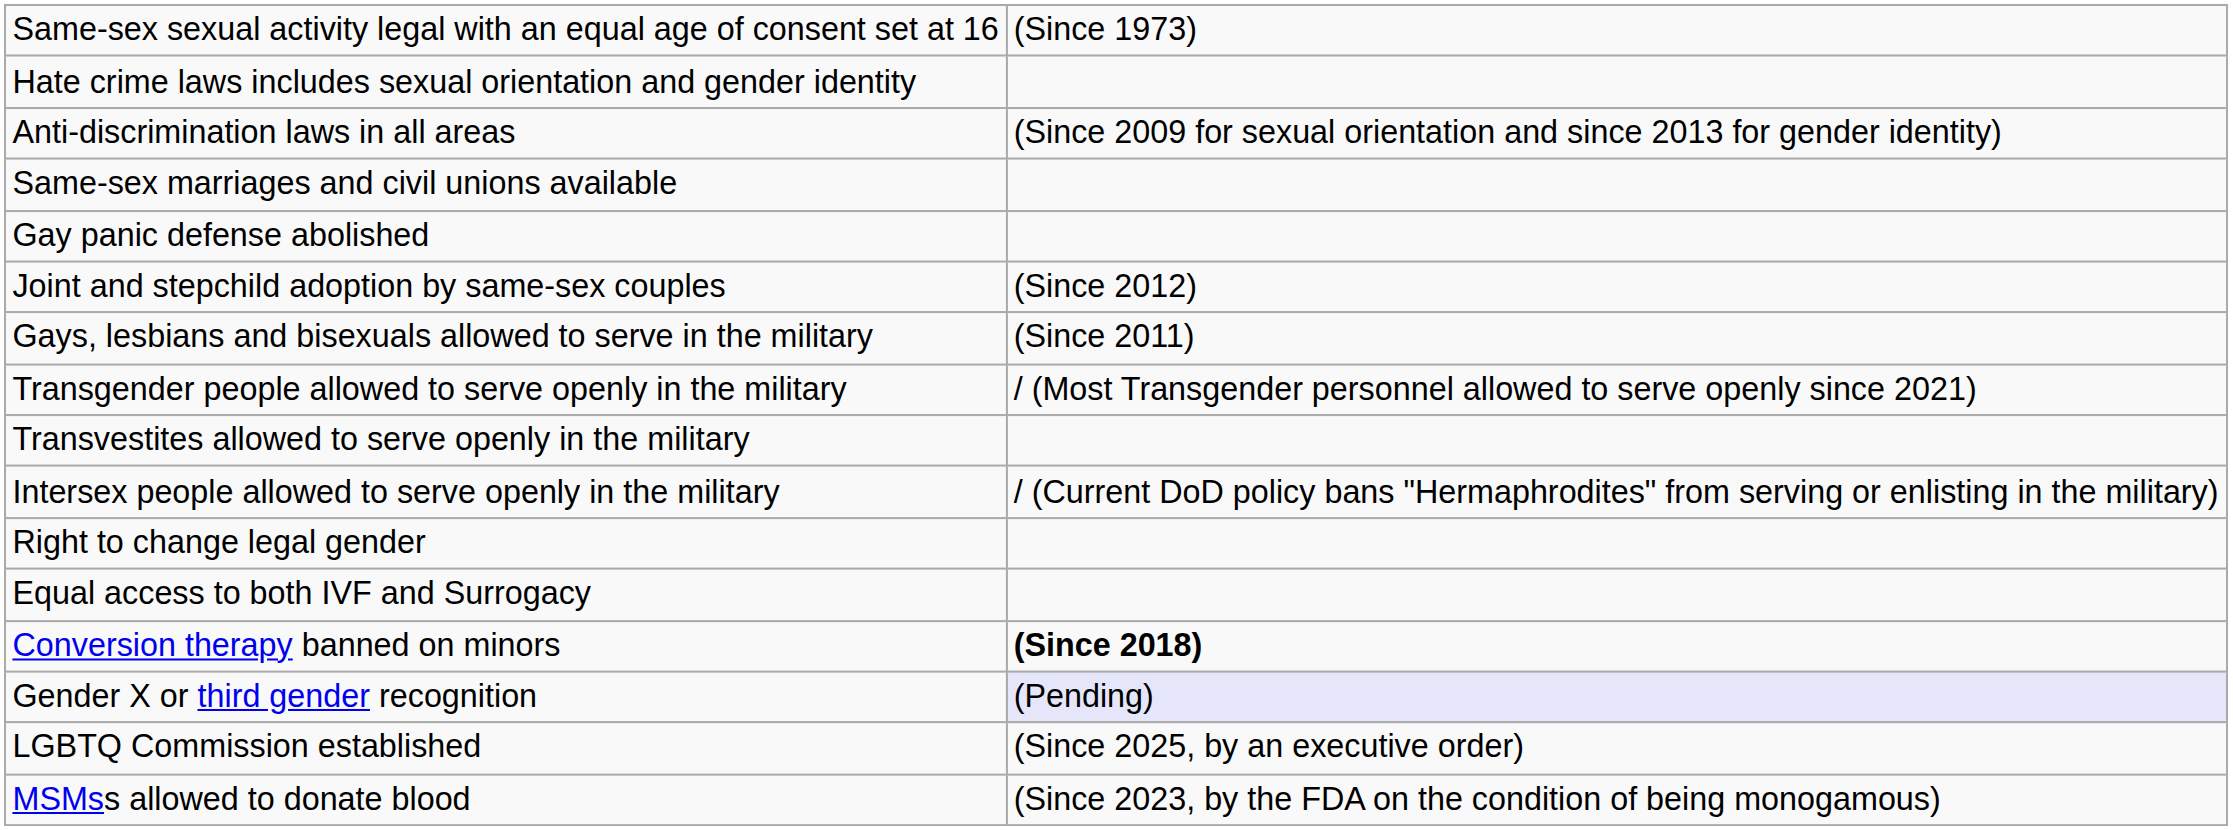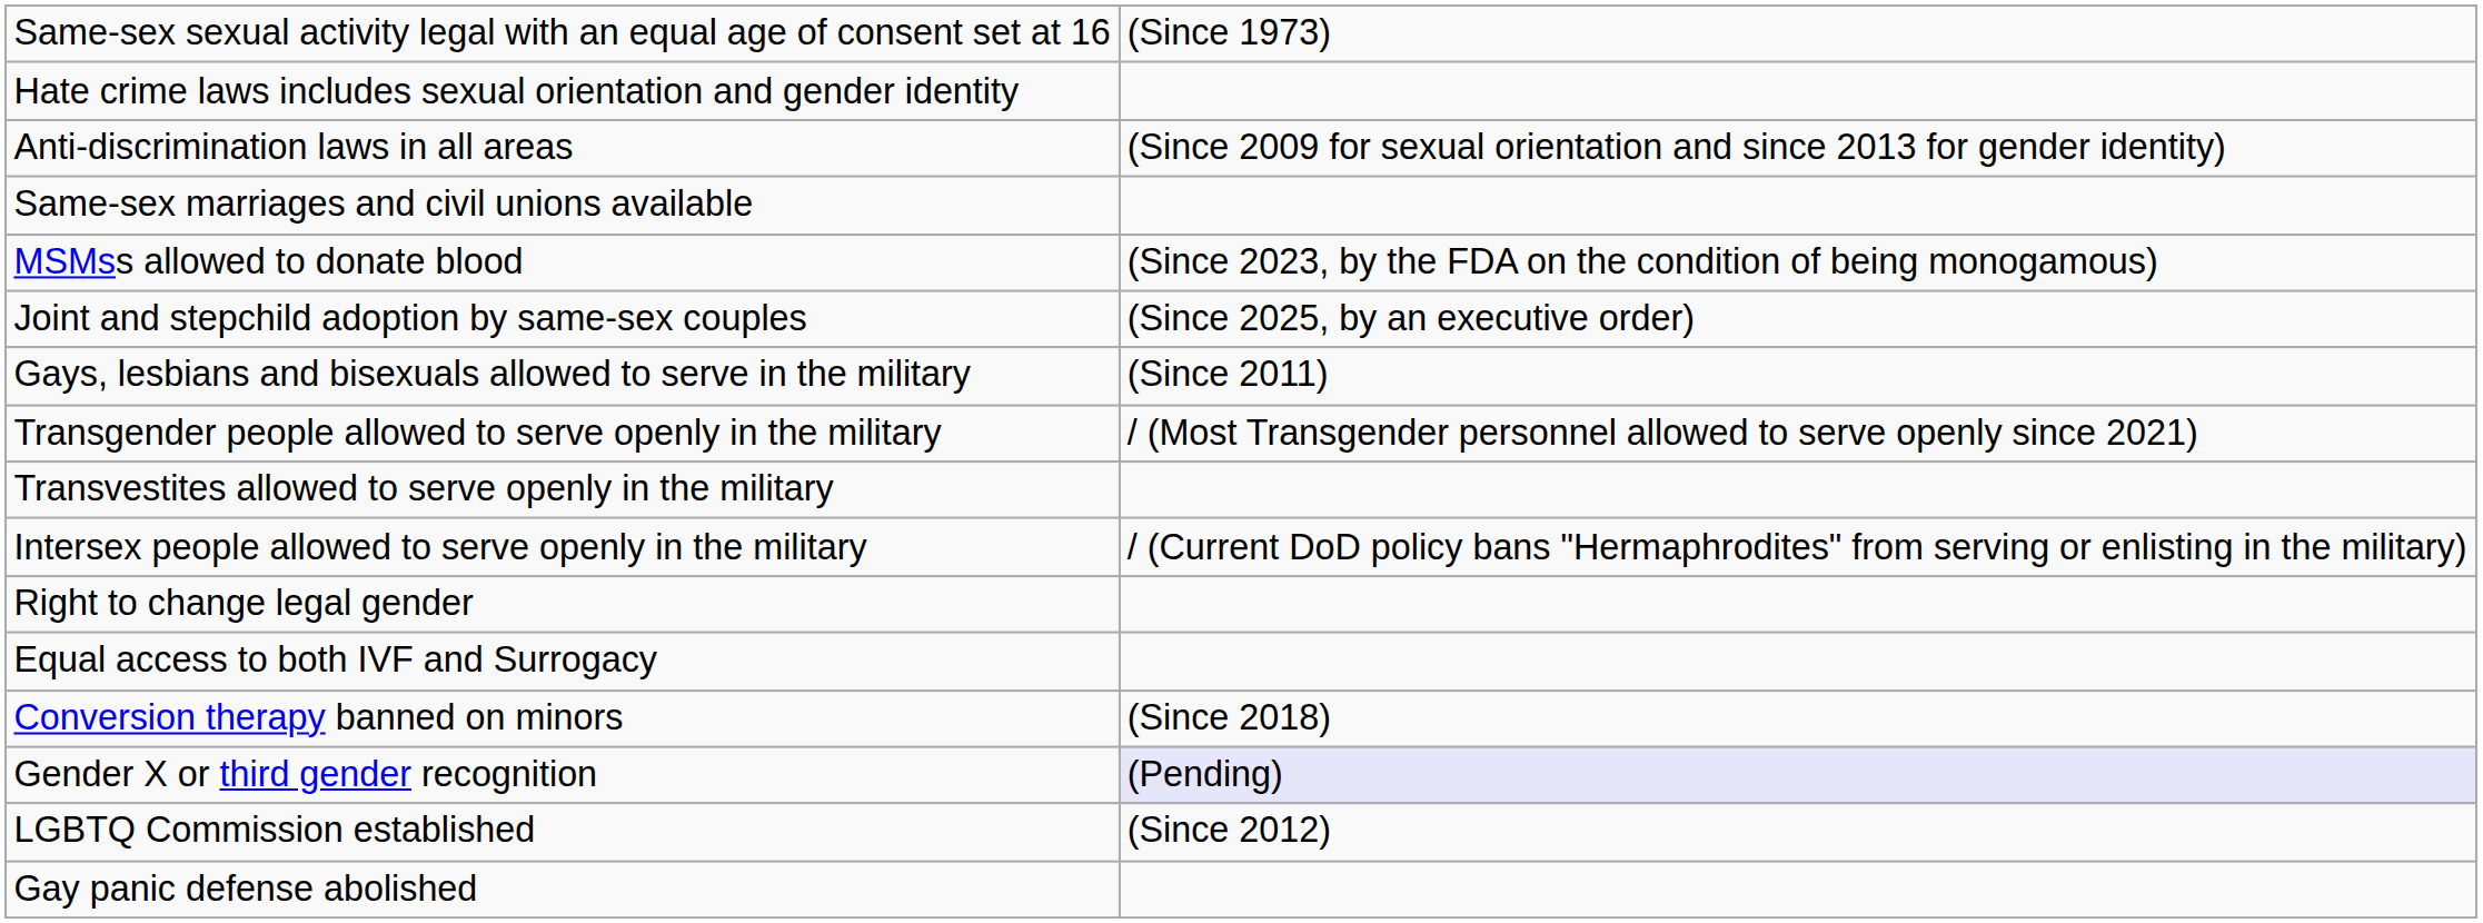 <table class="wikitable">
 <tr>
 <td>Same-sex sexual activity legal with an equal age of consent set at 16</td>
 <td> (Since 1973)</td>
 </tr>
 <tr>
 <td>Hate crime laws includes sexual orientation and gender identity</td>
 <td></td>
 </tr>
 <tr>
 <td>Anti-discrimination laws in all areas</td>
 <td> (Since 2009 for sexual orientation and since 2013 for gender identity)</td>
 </tr>
 <tr>
 <td>Same-sex marriages and civil unions available</td>
 <td></td>
 </tr>
 <tr>
-<td>Gay panic defense abolished</td>
-<td></td>
+<td><a href='#'>MSMs</a>s allowed to donate blood</td>
+<td> (Since 2023, by the FDA on the condition of being monogamous)</td>
 </tr>
 <tr>
 <td>Joint and stepchild adoption by same-sex couples</td>
-<td> (Since 2012)</td>
+<td> (Since 2025, by an executive order)</td>
 </tr>
 <tr>
 <td>Gays, lesbians and bisexuals allowed to serve in the military</td>
 <td> (Since 2011)</td>
 </tr>
 <tr>
 <td>Transgender people allowed to serve openly in the military</td>
 <td>/ (Most Transgender personnel allowed to serve openly since 2021)</td>
 </tr>
 <tr>
 <td>Transvestites allowed to serve openly in the military</td>
 <td></td>
 </tr>
 <tr>
 <td>Intersex people allowed to serve openly in the military</td>
 <td>/ (Current DoD policy bans "Hermaphrodites" from serving or enlisting in the military)</td>
 </tr>
 <tr>
 <td>Right to change legal gender</td>
 <td></td>
 </tr>
 <tr>
 <td>Equal access to both IVF and Surrogacy</td>
 <td></td>
 </tr>
 <tr>
 <td><a href='#'>Conversion therapy</a> banned on minors</td>
-<td><strong> (Since 2018)</strong></td>
+<td> (Since 2018)</td>
 </tr>
 <tr>
 <td>Gender X or <a href='#'>third gender</a> recognition</td>
 <td style="background: lavender;"> (Pending)</td>
 </tr>
 <tr>
 <td>LGBTQ Commission established</td>
-<td> (Since 2025, by an executive order)</td>
+<td> (Since 2012)</td>
 </tr>
 <tr>
-<td><a href='#'>MSMs</a>s allowed to donate blood</td>
-<td> (Since 2023, by the FDA on the condition of being monogamous)</td>
+<td>Gay panic defense abolished</td>
+<td></td>
 </tr>
 </table>
